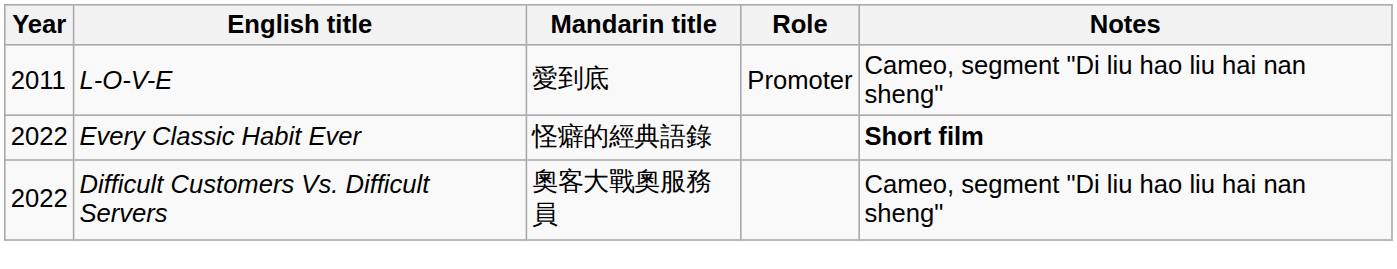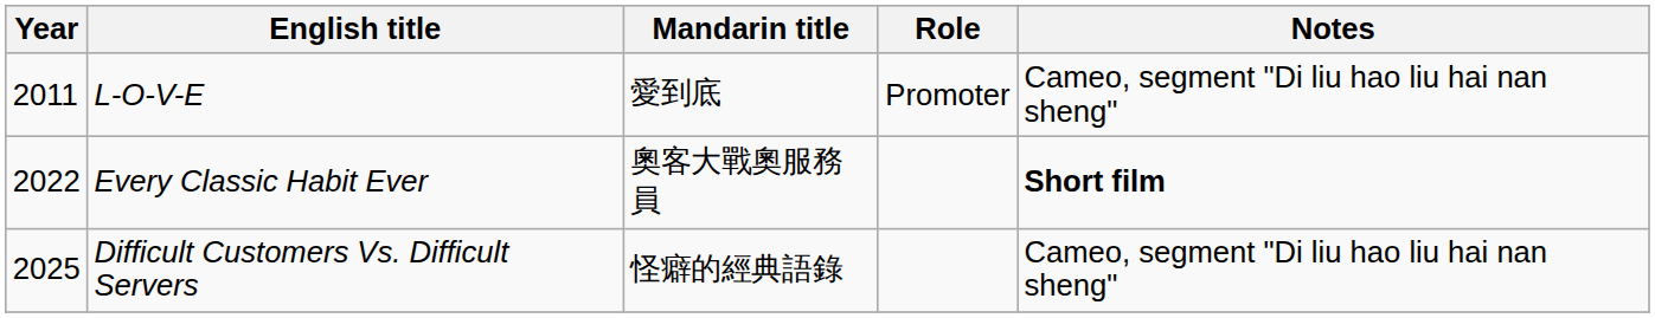 <table class="wikitable sortable">
 <tr>
 <th>Year</th>
 <th>English title</th>
 <th>Mandarin title</th>
 <th>Role</th>
 <th class="unsortable">Notes</th>
 </tr>
 <tr>
 <td>2011</td>
 <td><em>L-O-V-E</em></td>
 <td>愛到底</td>
 <td>Promoter</td>
 <td>Cameo, segment "Di liu hao liu hai nan sheng"</td>
 </tr>
 <tr>
 <td>2022</td>
 <td><em>Every Classic Habit Ever</em></td>
-<td>怪癖的經典語錄</td>
+<td>奧客大戰奧服務員</td>
 <td></td>
 <td><strong>Short film</strong></td>
 </tr>
 <tr>
-<td>2022</td>
+<td>2025</td>
 <td><em>Difficult Customers Vs. Difficult Servers</em></td>
-<td>奧客大戰奧服務員</td>
+<td>怪癖的經典語錄</td>
 <td></td>
 <td>Cameo, segment "Di liu hao liu hai nan sheng"</td>
 </tr>
 </table>
